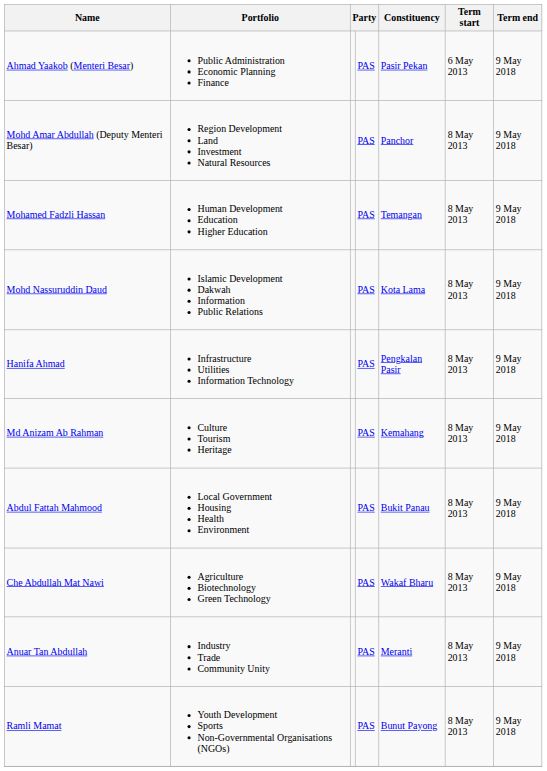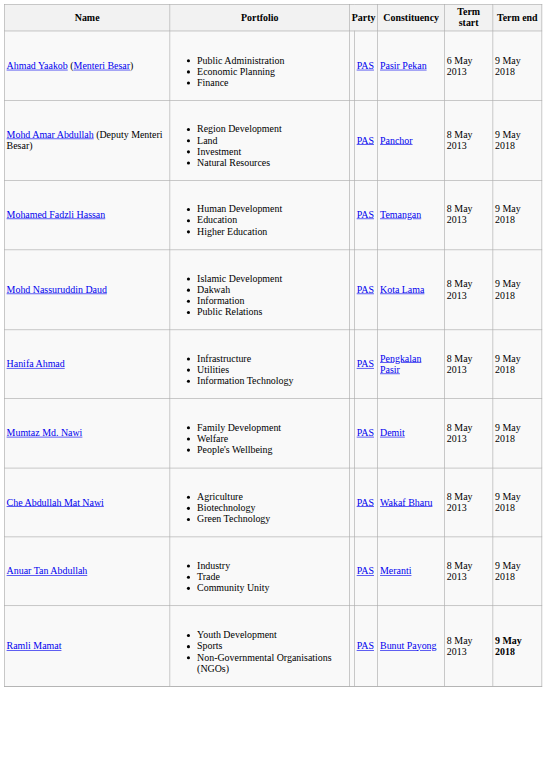 <table class="wikitable">
 <tr>
 <th>Name</th>
 <th>Portfolio</th>
 <th colspan=2>Party</th>
 <th>Constituency</th>
 <th>Term start</th>
 <th>Term end</th>
 </tr>
 <tr>
 <td><a href='#'>Ahmad Yaakob</a> (<a href='#'>Menteri Besar</a>)</td>
 <td><br><ul><li>Public Administration</li><li>Economic Planning</li><li>Finance</li></ul></td>
 <td bgcolor=></td>
 <td><a href='#'>PAS</a></td>
 <td><a href='#'>Pasir Pekan</a></td>
 <td>6 May 2013</td>
 <td>9 May 2018</td>
 </tr>
 <tr>
 <td><a href='#'>Mohd Amar Abdullah</a> (Deputy Menteri Besar)</td>
 <td><br><ul><li>Region Development</li><li>Land</li><li>Investment</li><li>Natural Resources</li></ul></td>
 <td bgcolor=></td>
 <td><a href='#'>PAS</a></td>
 <td><a href='#'>Panchor</a></td>
 <td>8 May 2013</td>
 <td>9 May 2018</td>
 </tr>
 <tr>
 <td><a href='#'>Mohamed Fadzli Hassan</a></td>
 <td><br><ul><li>Human Development</li><li>Education</li><li>Higher Education</li></ul></td>
 <td bgcolor=></td>
 <td><a href='#'>PAS</a></td>
 <td><a href='#'>Temangan</a></td>
 <td>8 May 2013</td>
 <td>9 May 2018</td>
 </tr>
 <tr>
 <td><a href='#'>Mohd Nassuruddin Daud</a></td>
 <td><br><ul><li>Islamic Development</li><li>Dakwah</li><li>Information</li><li>Public Relations</li></ul></td>
 <td bgcolor=></td>
 <td><a href='#'>PAS</a></td>
 <td><a href='#'>Kota Lama</a></td>
 <td>8 May 2013</td>
 <td>9 May 2018</td>
 </tr>
 <tr>
 <td><a href='#'>Hanifa Ahmad</a></td>
 <td><br><ul><li>Infrastructure</li><li>Utilities</li><li>Information Technology</li></ul></td>
 <td bgcolor=></td>
 <td><a href='#'>PAS</a></td>
 <td><a href='#'>Pengkalan Pasir</a></td>
 <td>8 May 2013</td>
 <td>9 May 2018</td>
 </tr>
 <tr>
-<td><a href='#'>Md Anizam Ab Rahman</a></td>
-<td><br><ul><li>Culture</li><li>Tourism</li><li>Heritage</li></ul></td>
+<td><a href='#'>Mumtaz Md. Nawi</a></td>
+<td><br><ul><li>Family Development</li><li>Welfare</li><li>People's Wellbeing</li></ul></td>
 <td bgcolor=></td>
 <td><a href='#'>PAS</a></td>
-<td><a href='#'>Kemahang</a></td>
-<td>8 May 2013</td>
-<td>9 May 2018</td>
-</tr>
-<tr>
-<td><a href='#'>Abdul Fattah Mahmood</a></td>
-<td><br><ul><li>Local Government</li><li>Housing</li><li>Health</li><li>Environment</li></ul></td>
-<td bgcolor=></td>
-<td><a href='#'>PAS</a></td>
-<td><a href='#'>Bukit Panau</a></td>
+<td><a href='#'>Demit</a></td>
 <td>8 May 2013</td>
 <td>9 May 2018</td>
 </tr>
 <tr>
 <td><a href='#'>Che Abdullah Mat Nawi</a></td>
 <td><br><ul><li>Agriculture</li><li>Biotechnology</li><li>Green Technology</li></ul></td>
 <td bgcolor=></td>
 <td><a href='#'>PAS</a></td>
 <td><a href='#'>Wakaf Bharu</a></td>
 <td>8 May 2013</td>
 <td>9 May 2018</td>
 </tr>
 <tr>
 <td><a href='#'>Anuar Tan Abdullah</a></td>
 <td><br><ul><li>Industry</li><li>Trade</li><li>Community Unity</li></ul></td>
 <td bgcolor=></td>
 <td><a href='#'>PAS</a></td>
 <td><a href='#'>Meranti</a></td>
 <td>8 May 2013</td>
 <td>9 May 2018</td>
 </tr>
 <tr>
 <td><a href='#'>Ramli Mamat</a></td>
 <td><br><ul><li>Youth Development</li><li>Sports</li><li>Non-Governmental Organisations (NGOs)</li></ul></td>
 <td bgcolor=></td>
 <td><a href='#'>PAS</a></td>
 <td><a href='#'>Bunut Payong</a></td>
 <td>8 May 2013</td>
-<td>9 May 2018</td>
+<td><strong>9 May 2018</strong></td>
 </tr>
 <tr>
 </tr>
 </table>
